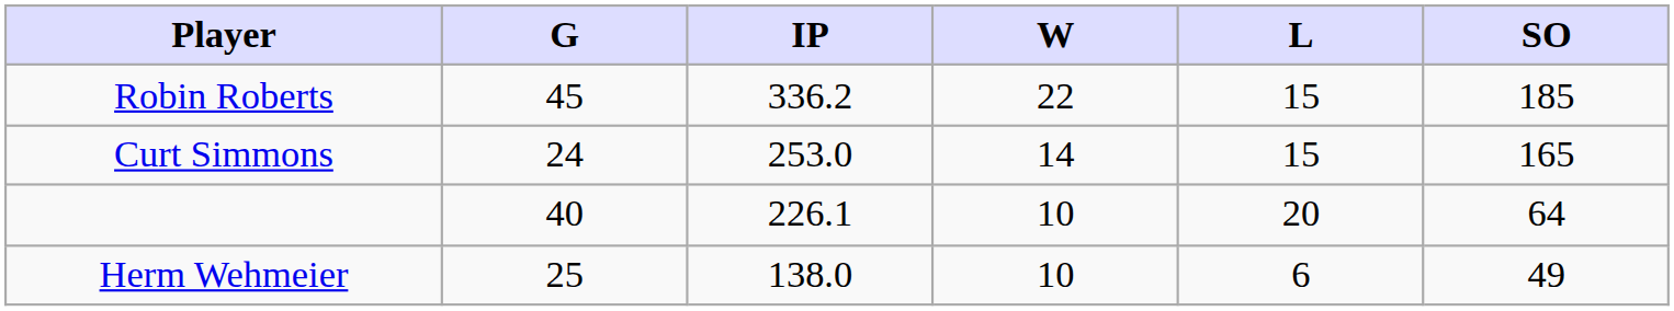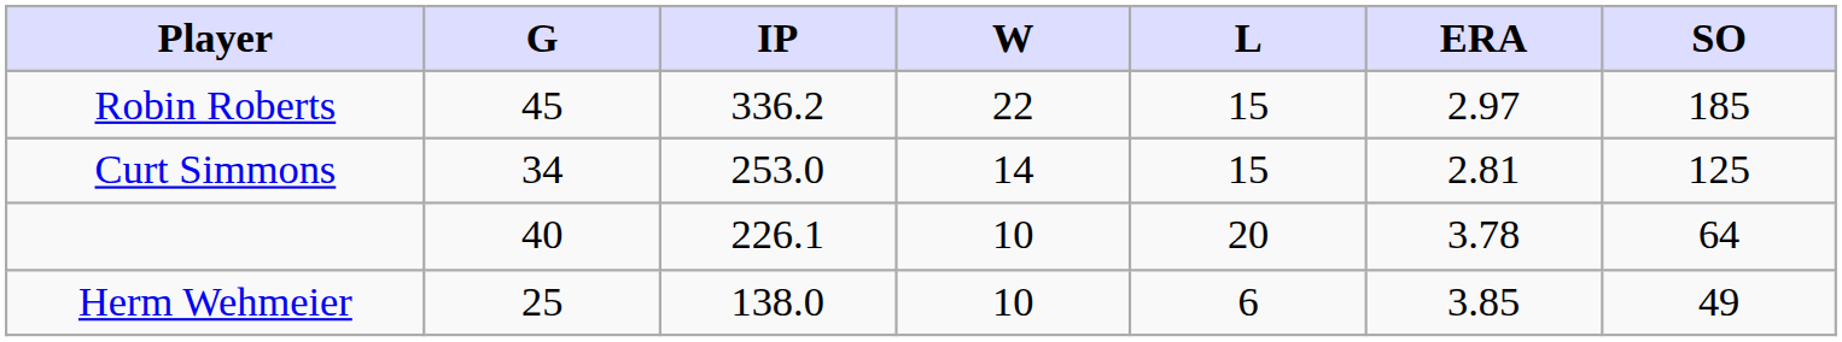 <table class="wikitable sortable">
 <tr>
 <th style="background:#ddf; width:16%;">Player</th>
 <th style="background:#ddf; width:9%;">G</th>
 <th style="background:#ddf; width:9%;">IP</th>
 <th style="background:#ddf; width:9%;">W</th>
 <th style="background:#ddf; width:9%;">L</th>
+<th style="background:#ddf; width:9%;">ERA</th>
 <th style="background:#ddf; width:9%;">SO</th>
 </tr>
 <tr style="text-align:center;">
 <td><a href='#'>Robin Roberts</a></td>
 <td>45</td>
 <td>336.2</td>
 <td>22</td>
 <td>15</td>
+<td>2.97</td>
 <td>185</td>
 </tr>
 <tr align=center>
 <td><a href='#'>Curt Simmons</a></td>
-<td>24</td>
+<td>34</td>
 <td>253.0</td>
 <td>14</td>
 <td>15</td>
-<td>165</td>
+<td>2.81</td>
+<td>125</td>
 </tr>
 <tr align=center>
 <td></td>
 <td>40</td>
 <td>226.1</td>
 <td>10</td>
 <td>20</td>
+<td>3.78</td>
 <td>64</td>
 </tr>
 <tr align=center>
 <td><a href='#'>Herm Wehmeier</a></td>
 <td>25</td>
 <td>138.0</td>
 <td>10</td>
 <td>6</td>
+<td>3.85</td>
 <td>49</td>
 </tr>
 </table>
